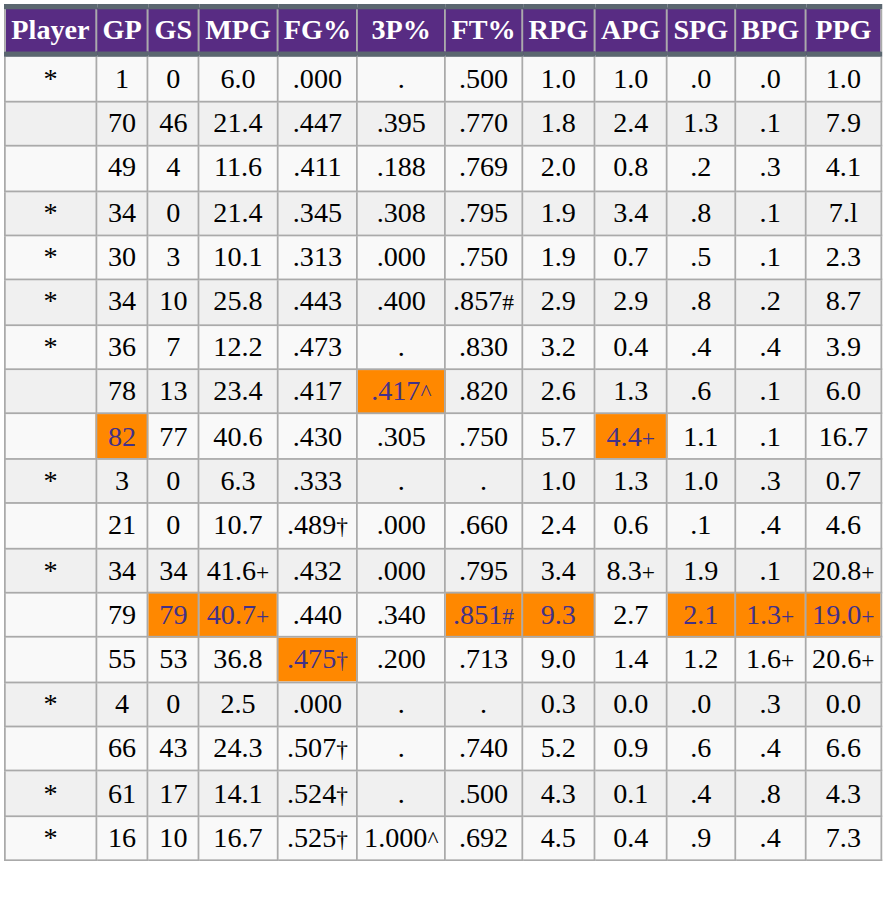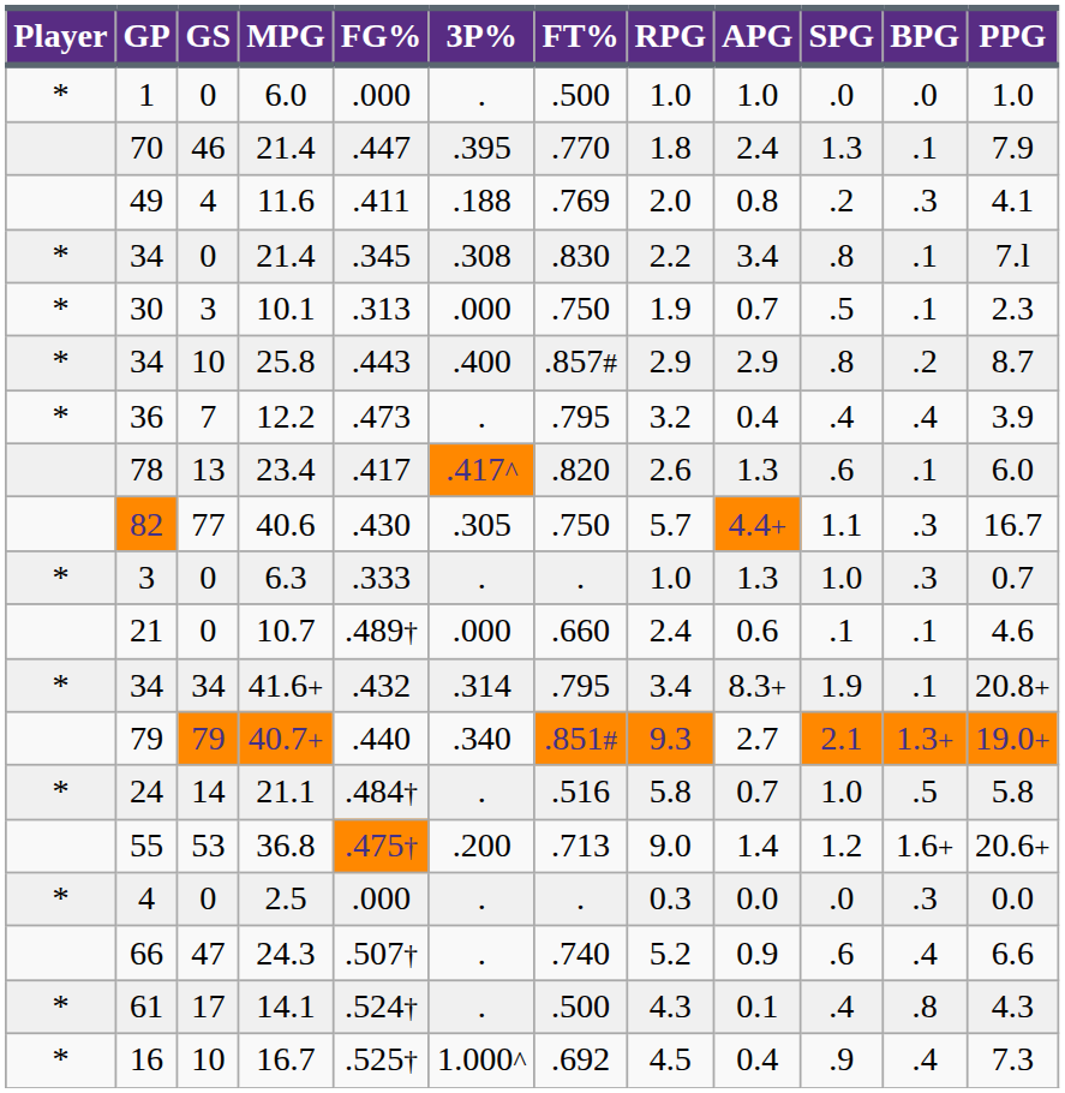 <table class="wikitable sortable" style="text-align:right;">
 <tr>
 <th style="background:#582C83; color:#FFFFFF; border-top:#5B6770 3px solid; border-bottom:#5B6770 3px solid;">Player</th>
 <th style="background:#582C83; color:#FFFFFF; border-top:#5B6770 3px solid; border-bottom:#5B6770 3px solid;">GP</th>
 <th style="background:#582C83; color:#FFFFFF; border-top:#5B6770 3px solid; border-bottom:#5B6770 3px solid;">GS</th>
 <th style="background:#582C83; color:#FFFFFF; border-top:#5B6770 3px solid; border-bottom:#5B6770 3px solid;">MPG</th>
 <th style="background:#582C83; color:#FFFFFF; border-top:#5B6770 3px solid; border-bottom:#5B6770 3px solid;">FG%</th>
 <th style="background:#582C83; color:#FFFFFF; border-top:#5B6770 3px solid; border-bottom:#5B6770 3px solid;">3P%</th>
 <th style="background:#582C83; color:#FFFFFF; border-top:#5B6770 3px solid; border-bottom:#5B6770 3px solid;">FT%</th>
 <th style="background:#582C83; color:#FFFFFF; border-top:#5B6770 3px solid; border-bottom:#5B6770 3px solid;">RPG</th>
 <th style="background:#582C83; color:#FFFFFF; border-top:#5B6770 3px solid; border-bottom:#5B6770 3px solid;">APG</th>
 <th style="background:#582C83; color:#FFFFFF; border-top:#5B6770 3px solid; border-bottom:#5B6770 3px solid;">SPG</th>
 <th style="background:#582C83; color:#FFFFFF; border-top:#5B6770 3px solid; border-bottom:#5B6770 3px solid;">BPG</th>
 <th style="background:#582C83; color:#FFFFFF; border-top:#5B6770 3px solid; border-bottom:#5B6770 3px solid;">PPG</th>
 </tr>
 <tr align="center" bgcolor="">
 <td>*</td>
 <td>1</td>
 <td>0</td>
 <td>6.0</td>
 <td>.000</td>
 <td>.</td>
 <td>.500</td>
 <td>1.0</td>
 <td>1.0</td>
 <td>.0</td>
 <td>.0</td>
 <td>1.0</td>
 </tr>
 <tr align="center" bgcolor="#f0f0f0">
 <td></td>
 <td>70</td>
 <td>46</td>
 <td>21.4</td>
 <td>.447</td>
 <td>.395</td>
 <td>.770</td>
 <td>1.8</td>
 <td>2.4</td>
 <td>1.3</td>
 <td>.1</td>
 <td>7.9</td>
 </tr>
 <tr align="center" bgcolor="">
 <td></td>
 <td>49</td>
 <td>4</td>
 <td>11.6</td>
 <td>.411</td>
 <td>.188</td>
 <td>.769</td>
 <td>2.0</td>
 <td>0.8</td>
 <td>.2</td>
 <td>.3</td>
 <td>4.1</td>
 </tr>
 <tr align="center" bgcolor="#f0f0f0">
 <td>*</td>
 <td>34</td>
 <td>0</td>
 <td>21.4</td>
 <td>.345</td>
 <td>.308</td>
-<td>.795</td>
-<td>1.9</td>
+<td>.830</td>
+<td>2.2</td>
 <td>3.4</td>
 <td>.8</td>
 <td>.1</td>
 <td>7.l</td>
 </tr>
 <tr align="center" bgcolor="">
 <td>*</td>
 <td>30</td>
 <td>3</td>
 <td>10.1</td>
 <td>.313</td>
 <td>.000</td>
 <td>.750</td>
 <td>1.9</td>
 <td>0.7</td>
 <td>.5</td>
 <td>.1</td>
 <td>2.3</td>
 </tr>
 <tr align="center" bgcolor="#f0f0f0">
 <td>*</td>
 <td>34</td>
 <td>10</td>
 <td>25.8</td>
 <td>.443</td>
 <td>.400</td>
 <td>.857<small>#</small></td>
 <td>2.9</td>
 <td>2.9</td>
 <td>.8</td>
 <td>.2</td>
 <td>8.7</td>
 </tr>
 <tr align="center" bgcolor="">
 <td>*</td>
 <td>36</td>
 <td>7</td>
 <td>12.2</td>
 <td>.473</td>
 <td>.</td>
-<td>.830</td>
+<td>.795</td>
 <td>3.2</td>
 <td>0.4</td>
 <td>.4</td>
 <td>.4</td>
 <td>3.9</td>
 </tr>
 <tr align="center" bgcolor="#f0f0f0">
 <td></td>
 <td>78</td>
 <td>13</td>
 <td>23.4</td>
 <td>.417</td>
 <td style="background:#FF8800;color:#423189;">.417<small>^</small></td>
 <td>.820</td>
 <td>2.6</td>
 <td>1.3</td>
 <td>.6</td>
 <td>.1</td>
 <td>6.0</td>
 </tr>
 <tr align="center" bgcolor="">
 <td></td>
 <td style="background:#FF8800;color:#423189;">82</td>
 <td>77</td>
 <td>40.6</td>
 <td>.430</td>
 <td>.305</td>
 <td>.750</td>
 <td>5.7</td>
 <td style="background:#FF8800;color:#423189;">4.4<small>+</small></td>
 <td>1.1</td>
-<td>.1</td>
+<td>.3</td>
 <td>16.7</td>
 </tr>
 <tr align="center" bgcolor="#f0f0f0">
 <td>*</td>
 <td>3</td>
 <td>0</td>
 <td>6.3</td>
 <td>.333</td>
 <td>.</td>
 <td>.</td>
 <td>1.0</td>
 <td>1.3</td>
 <td>1.0</td>
 <td>.3</td>
 <td>0.7</td>
 </tr>
 <tr align="center" bgcolor="">
 <td></td>
 <td>21</td>
 <td>0</td>
 <td>10.7</td>
 <td>.489<small>†</small></td>
 <td>.000</td>
 <td>.660</td>
 <td>2.4</td>
 <td>0.6</td>
 <td>.1</td>
-<td>.4</td>
+<td>.1</td>
 <td>4.6</td>
 </tr>
 <tr align="center" bgcolor="#f0f0f0">
 <td>*</td>
 <td>34</td>
 <td>34</td>
 <td>41.6<small>+</small></td>
 <td>.432</td>
-<td>.000</td>
+<td>.314</td>
 <td>.795</td>
 <td>3.4</td>
 <td>8.3<small>+</small></td>
 <td>1.9</td>
 <td>.1</td>
 <td>20.8<small>+</small></td>
 </tr>
 <tr align="center" bgcolor="">
 <td></td>
 <td>79</td>
 <td style="background:#FF8800;color:#423189;">79</td>
 <td style="background:#FF8800;color:#423189;">40.7<small>+</small></td>
 <td>.440</td>
 <td>.340</td>
 <td style="background:#FF8800;color:#423189;">.851<small>#</small></td>
 <td style="background:#FF8800;color:#423189;">9.3</td>
 <td>2.7</td>
 <td style="background:#FF8800;color:#423189;">2.1</td>
 <td style="background:#FF8800;color:#423189;">1.3<small>+</small></td>
 <td style="background:#FF8800;color:#423189;">19.0<small>+</small></td>
+</tr>
+<tr align="center" bgcolor="#f0f0f0">
+<td>*</td>
+<td>24</td>
+<td>14</td>
+<td>21.1</td>
+<td>.484<small>†</small></td>
+<td>.</td>
+<td>.516</td>
+<td>5.8</td>
+<td>0.7</td>
+<td>1.0</td>
+<td>.5</td>
+<td>5.8</td>
 </tr>
 <tr align="center" bgcolor="">
 <td></td>
 <td>55</td>
 <td>53</td>
 <td>36.8</td>
 <td style="background:#FF8800;color:#423189;">.475<small>†</small></td>
 <td>.200</td>
 <td>.713</td>
 <td>9.0</td>
 <td>1.4</td>
 <td>1.2</td>
 <td>1.6<small>+</small></td>
 <td>20.6<small>+</small></td>
 </tr>
 <tr align="center" bgcolor="#f0f0f0">
 <td>*</td>
 <td>4</td>
 <td>0</td>
 <td>2.5</td>
 <td>.000</td>
 <td>.</td>
 <td>.</td>
 <td>0.3</td>
 <td>0.0</td>
 <td>.0</td>
 <td>.3</td>
 <td>0.0</td>
 </tr>
 <tr align="center" bgcolor="">
 <td></td>
 <td>66</td>
-<td>43</td>
+<td>47</td>
 <td>24.3</td>
 <td>.507<small>†</small></td>
 <td>.</td>
 <td>.740</td>
 <td>5.2</td>
 <td>0.9</td>
 <td>.6</td>
 <td>.4</td>
 <td>6.6</td>
 </tr>
 <tr align="center" bgcolor="#f0f0f0">
 <td>*</td>
 <td>61</td>
 <td>17</td>
 <td>14.1</td>
 <td>.524<small>†</small></td>
 <td>.</td>
 <td>.500</td>
 <td>4.3</td>
 <td>0.1</td>
 <td>.4</td>
 <td>.8</td>
 <td>4.3</td>
 </tr>
 <tr align="center" bgcolor="">
 <td>*</td>
 <td>16</td>
 <td>10</td>
 <td>16.7</td>
 <td>.525<small>†</small></td>
 <td>1.000<small>^</small></td>
 <td>.692</td>
 <td>4.5</td>
 <td>0.4</td>
 <td>.9</td>
 <td>.4</td>
 <td>7.3</td>
 </tr>
 </table>
